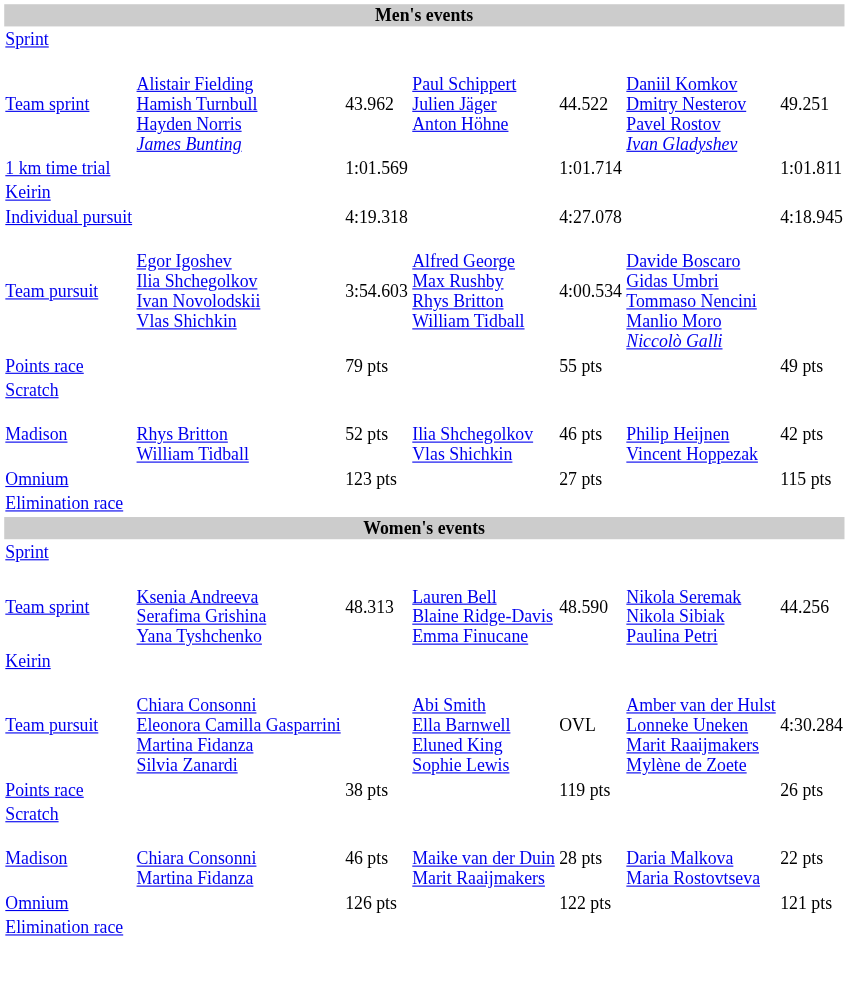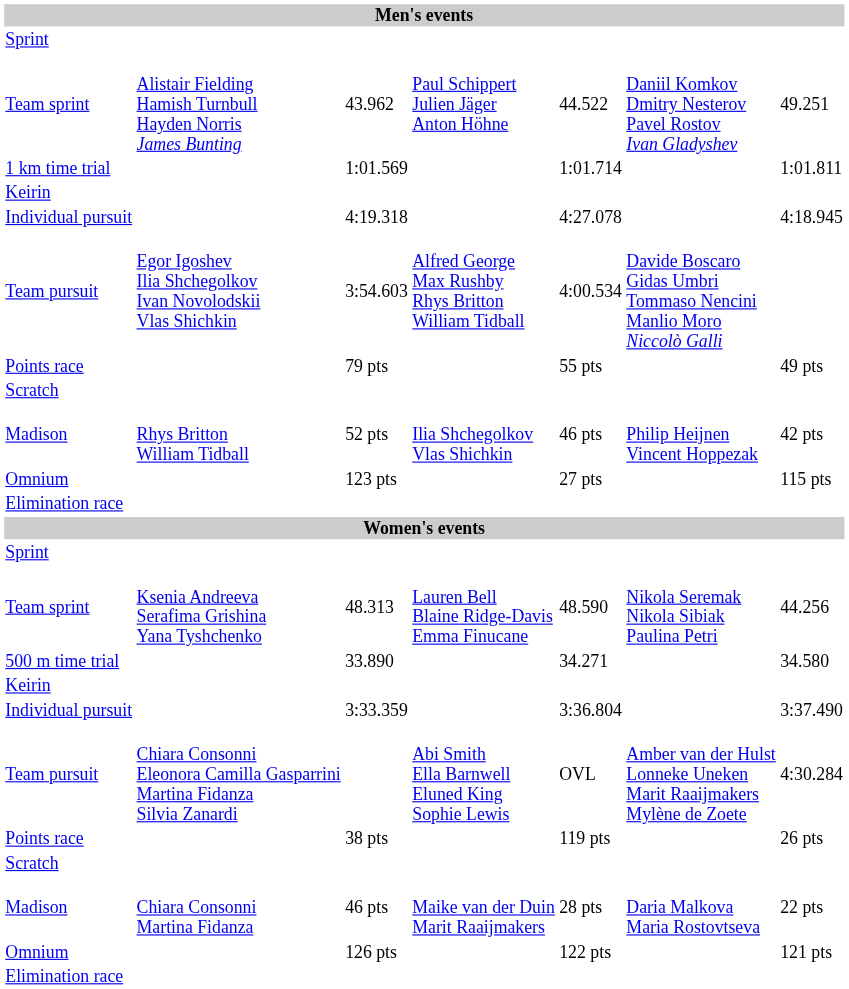 <table>
 <tr style="background:#ccc; width:100%;">
 <td colspan=7 align=center><strong>Men's events</strong></td>
 </tr>
 <tr>
 <td><a href='#'>Sprint</a></td>
 <td colspan=2></td>
 <td colspan=2></td>
 <td colspan=2></td>
 </tr>
 <tr>
 <td><a href='#'>Team sprint</a></td>
 <td valign=top><br><a href='#'>Alistair Fielding</a><br><a href='#'>Hamish Turnbull</a><br><a href='#'>Hayden Norris</a><br><em><a href='#'>James Bunting</a></em></td>
 <td>43.962</td>
 <td valign=top><br><a href='#'>Paul Schippert</a><br><a href='#'>Julien Jäger</a><br><a href='#'>Anton Höhne</a></td>
 <td>44.522</td>
 <td valign=top><br><a href='#'>Daniil Komkov</a><br><a href='#'>Dmitry Nesterov</a><br><a href='#'>Pavel Rostov</a><br><em><a href='#'>Ivan Gladyshev</a></em></td>
 <td>49.251</td>
 </tr>
 <tr>
 <td><a href='#'>1 km time trial</a></td>
 <td></td>
 <td>1:01.569</td>
 <td></td>
 <td>1:01.714</td>
 <td></td>
 <td>1:01.811</td>
 </tr>
 <tr>
 <td><a href='#'>Keirin</a></td>
 <td colspan=2></td>
 <td colspan=2></td>
 <td colspan=2></td>
 </tr>
 <tr>
 <td><a href='#'>Individual pursuit</a></td>
 <td></td>
 <td>4:19.318</td>
 <td></td>
 <td>4:27.078</td>
 <td></td>
 <td>4:18.945</td>
 </tr>
 <tr>
 <td><a href='#'>Team pursuit</a></td>
 <td valign=top><br><a href='#'>Egor Igoshev</a><br><a href='#'>Ilia Shchegolkov</a><br><a href='#'>Ivan Novolodskii</a><br><a href='#'>Vlas Shichkin</a></td>
 <td>3:54.603</td>
 <td valign=top><br><a href='#'>Alfred George</a><br><a href='#'>Max Rushby</a><br><a href='#'>Rhys Britton</a><br><a href='#'>William Tidball</a></td>
 <td>4:00.534</td>
 <td valign=top><br><a href='#'>Davide Boscaro</a><br><a href='#'>Gidas Umbri</a><br><a href='#'>Tommaso Nencini</a><br><a href='#'>Manlio Moro</a><br><em><a href='#'>Niccolò Galli</a></em></td>
 <td></td>
 </tr>
 <tr>
 <td><a href='#'>Points race</a></td>
 <td></td>
 <td>79 pts</td>
 <td></td>
 <td>55 pts</td>
 <td></td>
 <td>49 pts</td>
 </tr>
 <tr>
 <td><a href='#'>Scratch</a></td>
 <td colspan=2></td>
 <td colspan=2></td>
 <td colspan=2></td>
 </tr>
 <tr>
 <td><a href='#'>Madison</a></td>
 <td><br><a href='#'>Rhys Britton</a><br><a href='#'>William Tidball</a></td>
 <td>52 pts</td>
 <td><br><a href='#'>Ilia Shchegolkov</a><br><a href='#'>Vlas Shichkin</a></td>
 <td>46 pts</td>
 <td><br><a href='#'>Philip Heijnen</a><br><a href='#'>Vincent Hoppezak</a></td>
 <td>42 pts</td>
 </tr>
 <tr>
 <td><a href='#'>Omnium</a></td>
 <td></td>
 <td>123 pts</td>
 <td></td>
 <td>27 pts</td>
 <td></td>
 <td>115 pts</td>
 </tr>
 <tr>
 <td><a href='#'>Elimination race</a></td>
 <td colspan=2></td>
 <td colspan=2></td>
 <td colspan=2></td>
 </tr>
 <tr style="background:#ccc; width:100%;">
 <td colspan=7 align=center><strong>Women's events</strong></td>
 </tr>
 <tr>
 <td><a href='#'>Sprint</a></td>
 <td colspan=2></td>
 <td colspan=2></td>
 <td colspan=2></td>
 </tr>
 <tr>
 <td><a href='#'>Team sprint</a></td>
 <td valign=top><br><a href='#'>Ksenia Andreeva</a><br><a href='#'>Serafima Grishina</a><br><a href='#'>Yana Tyshchenko</a></td>
 <td>48.313</td>
 <td valign=top><br><a href='#'>Lauren Bell</a><br><a href='#'>Blaine Ridge-Davis</a><br><a href='#'>Emma Finucane</a></td>
 <td>48.590</td>
 <td valign=top><br><a href='#'>Nikola Seremak</a><br><a href='#'>Nikola Sibiak</a><br><a href='#'>Paulina Petri</a></td>
 <td>44.256</td>
 </tr>
 <tr>
+<td><a href='#'>500 m time trial</a></td>
+<td></td>
+<td>33.890</td>
+<td></td>
+<td>34.271</td>
+<td></td>
+<td>34.580</td>
+</tr>
+<tr>
 <td><a href='#'>Keirin</a></td>
 <td colspan=2></td>
 <td colspan=2></td>
 <td colspan=2></td>
+</tr>
+<tr>
+<td><a href='#'>Individual pursuit</a></td>
+<td></td>
+<td>3:33.359</td>
+<td></td>
+<td>3:36.804</td>
+<td></td>
+<td>3:37.490</td>
 </tr>
 <tr>
 <td><a href='#'>Team pursuit</a></td>
 <td valign=top><br><a href='#'>Chiara Consonni</a><br><a href='#'>Eleonora Camilla Gasparrini</a><br><a href='#'>Martina Fidanza</a><br><a href='#'>Silvia Zanardi</a></td>
 <td></td>
 <td valign=top><br><a href='#'>Abi Smith</a><br><a href='#'>Ella Barnwell</a><br><a href='#'>Eluned King</a><br><a href='#'>Sophie Lewis</a></td>
 <td>OVL</td>
 <td valign=top><br><a href='#'>Amber van der Hulst</a><br><a href='#'>Lonneke Uneken</a><br><a href='#'>Marit Raaijmakers</a><br><a href='#'>Mylène de Zoete</a></td>
 <td>4:30.284</td>
 </tr>
 <tr>
 <td><a href='#'>Points race</a></td>
 <td></td>
 <td>38 pts</td>
 <td></td>
 <td>119 pts</td>
 <td></td>
 <td>26 pts</td>
 </tr>
 <tr>
 <td><a href='#'>Scratch</a></td>
 <td colspan=2></td>
 <td colspan=2></td>
 <td colspan=2></td>
 </tr>
 <tr>
 <td><a href='#'>Madison</a></td>
 <td><br><a href='#'>Chiara Consonni</a><br><a href='#'>Martina Fidanza</a></td>
 <td>46 pts</td>
 <td><br><a href='#'>Maike van der Duin</a><br><a href='#'>Marit Raaijmakers</a></td>
 <td>28 pts</td>
 <td><br><a href='#'>Daria Malkova</a><br><a href='#'>Maria Rostovtseva</a></td>
 <td>22 pts</td>
 </tr>
 <tr>
 <td><a href='#'>Omnium</a></td>
 <td></td>
 <td>126 pts</td>
 <td></td>
 <td>122 pts</td>
 <td></td>
 <td>121 pts</td>
 </tr>
 <tr>
 <td><a href='#'>Elimination race</a></td>
 <td colspan=2></td>
 <td colspan=2></td>
 <td colspan=2></td>
 </tr>
 </table>
